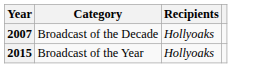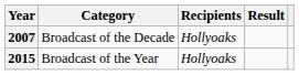 <table class="wikitable plainrowheaders sortable">
 <tr>
 <th scope="col" class="unsortable">Year</th>
 <th scope="col" class="sortable">Category</th>
 <th scope="col">Recipients</th>
+<th scope="col">Result</th>
 <th scope="col" class="unsortable"></th>
 </tr>
 <tr>
 <th scope="row">2007</th>
 <td>Broadcast of the Decade</td>
 <td><em>Hollyoaks</em></td>
+<td></td>
 <td style="text-align:center;"></td>
 </tr>
 <tr>
 <th scope="row">2015</th>
 <td>Broadcast of the Year</td>
 <td><em>Hollyoaks</em></td>
+<td></td>
 <td style="text-align:center;"></td>
 </tr>
 </table>
